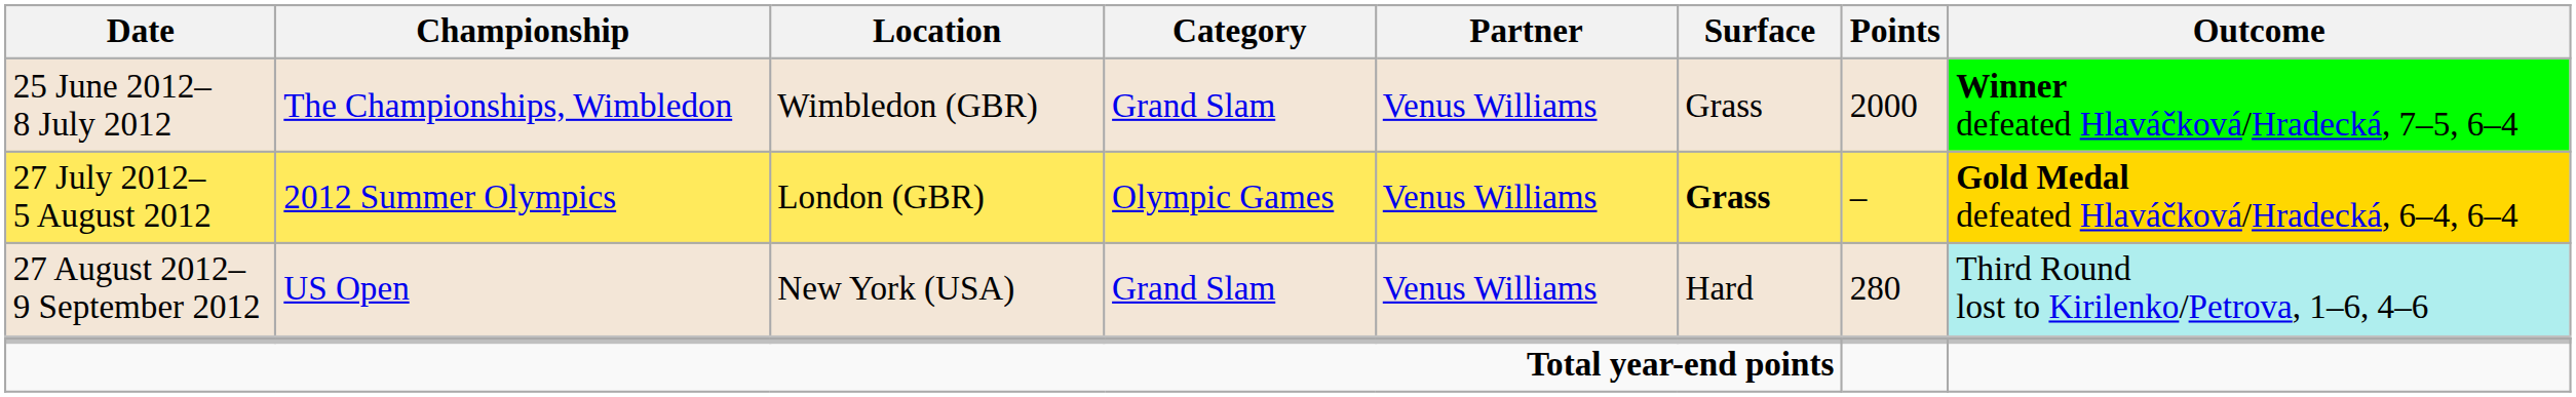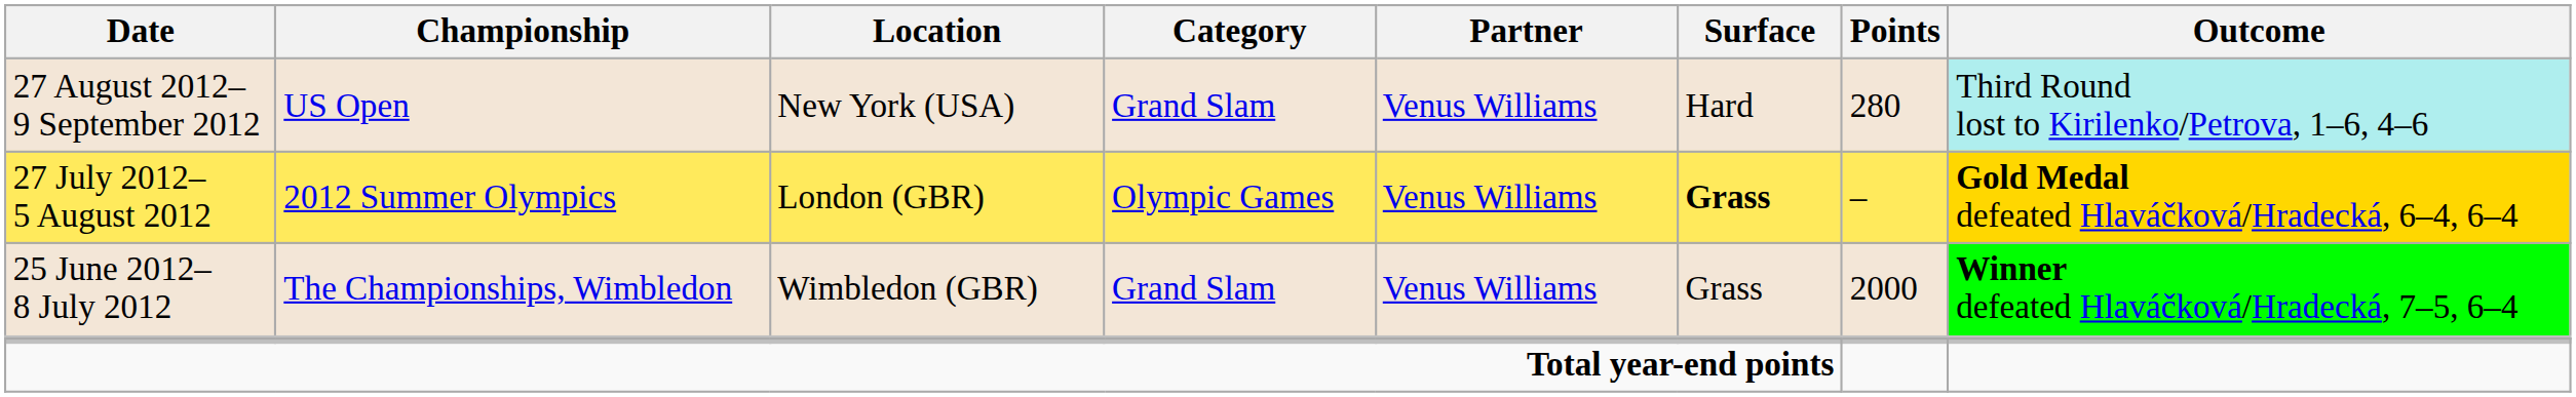 <table class="wikitable">
 <tr>
 <th width=120>Date</th>
 <th width=225>Championship</th>
 <th width=150>Location</th>
 <th width=120>Category</th>
 <th width=135>Partner</th>
 <th width=70>Surface</th>
 <th width=40>Points</th>
 <th width=285>Outcome</th>
 </tr>
 <tr style="background:#f3e6d7;">
-<td>25 June 2012–<br>8 July 2012</td>
-<td><a href='#'>The Championships, Wimbledon</a></td>
-<td>Wimbledon (GBR)</td>
+<td>27 August 2012–<br>9 September 2012</td>
+<td><a href='#'>US Open</a></td>
+<td>New York (USA)</td>
 <td><a href='#'>Grand Slam</a></td>
 <td> <a href='#'>Venus Williams</a></td>
-<td>Grass</td>
-<td>2000</td>
-<td style="background:lime;"><strong>Winner</strong> <br>defeated <a href='#'>Hlaváčková</a>/<a href='#'>Hradecká</a>, 7–5, 6–4</td>
+<td>Hard</td>
+<td>280</td>
+<td style="background:#afeeee;">Third Round <br>lost to <a href='#'>Kirilenko</a>/<a href='#'>Petrova</a>, 1–6, 4–6</td>
 </tr>
 <tr style="background:#ffea5c">
 <td>27 July 2012–<br>5 August 2012</td>
 <td><a href='#'>2012 Summer Olympics</a></td>
 <td>London (GBR)</td>
 <td><a href='#'>Olympic Games</a></td>
 <td> <a href='#'>Venus Williams</a></td>
 <td><strong>Grass</strong></td>
 <td>–</td>
 <td style="background:gold"><strong>Gold Medal</strong> <br>defeated <a href='#'>Hlaváčková</a>/<a href='#'>Hradecká</a>, 6–4, 6–4</td>
 </tr>
 <tr style="background:#f3e6d7;">
-<td>27 August 2012–<br>9 September 2012</td>
-<td><a href='#'>US Open</a></td>
-<td>New York (USA)</td>
+<td>25 June 2012–<br>8 July 2012</td>
+<td><a href='#'>The Championships, Wimbledon</a></td>
+<td>Wimbledon (GBR)</td>
 <td><a href='#'>Grand Slam</a></td>
 <td> <a href='#'>Venus Williams</a></td>
-<td>Hard</td>
-<td>280</td>
-<td style="background:#afeeee;">Third Round <br>lost to <a href='#'>Kirilenko</a>/<a href='#'>Petrova</a>, 1–6, 4–6</td>
+<td>Grass</td>
+<td>2000</td>
+<td style="background:lime;"><strong>Winner</strong> <br>defeated <a href='#'>Hlaváčková</a>/<a href='#'>Hradecká</a>, 7–5, 6–4</td>
 </tr>
 <tr style="border-top:4px solid silver;">
 </tr>
 <tr>
 <td colspan=6 align=right><strong>Total year-end points</strong></td>
 <td></td>
 <td></td>
 </tr>
 </table>
